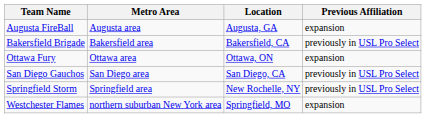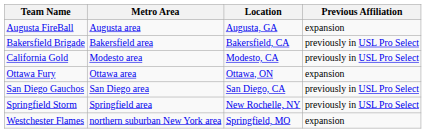 <table class="wikitable">
 <tr>
 <th>Team Name</th>
 <th>Metro Area</th>
 <th>Location</th>
 <th>Previous Affiliation</th>
 </tr>
 <tr>
 <td> <a href='#'>Augusta FireBall</a></td>
 <td><a href='#'>Augusta area</a></td>
 <td><a href='#'>Augusta, GA</a></td>
 <td>expansion</td>
 </tr>
 <tr>
 <td> <a href='#'>Bakersfield Brigade</a></td>
 <td><a href='#'>Bakersfield area</a></td>
 <td><a href='#'>Bakersfield, CA</a></td>
+<td>previously in <a href='#'>USL Pro Select</a></td>
+</tr>
+<tr>
+<td> <a href='#'>California Gold</a></td>
+<td><a href='#'>Modesto area</a></td>
+<td><a href='#'>Modesto, CA</a></td>
 <td>previously in <a href='#'>USL Pro Select</a></td>
 </tr>
 <tr>
 <td> <a href='#'>Ottawa Fury</a></td>
 <td><a href='#'>Ottawa area</a></td>
 <td><a href='#'>Ottawa, ON</a></td>
 <td>expansion</td>
 </tr>
 <tr>
 <td> <a href='#'>San Diego Gauchos</a></td>
 <td><a href='#'>San Diego area</a></td>
 <td><a href='#'>San Diego, CA</a></td>
 <td>previously in <a href='#'>USL Pro Select</a></td>
 </tr>
 <tr>
 <td> <a href='#'>Springfield Storm</a></td>
 <td><a href='#'>Springfield area</a></td>
 <td><a href='#'>New Rochelle, NY</a></td>
 <td>previously in <a href='#'>USL Pro Select</a></td>
 </tr>
 <tr>
 <td> <a href='#'>Westchester Flames</a></td>
 <td><a href='#'>northern suburban New York area</a></td>
 <td><a href='#'>Springfield, MO</a></td>
 <td>expansion</td>
 </tr>
 </table>
